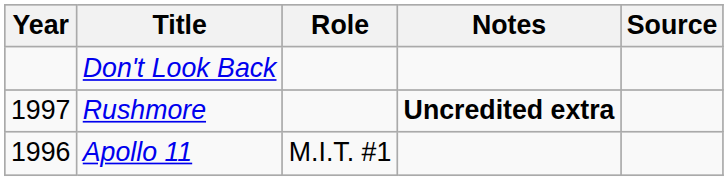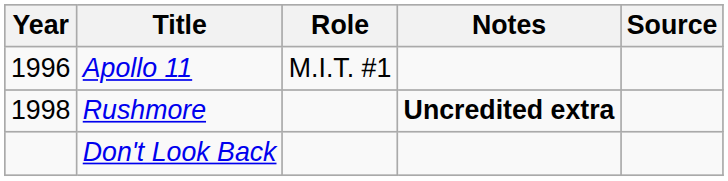 <table class="wikitable sortable plainrowheaders">
 <tr>
 <th>Year</th>
 <th>Title</th>
 <th>Role</th>
 <th class="unsortable">Notes</th>
 <th class="unsortable">Source</th>
 </tr>
 <tr>
+<td>1996</td>
+<td><em><a href='#'>Apollo 11</a></em></td>
+<td>M.I.T. #1</td>
+<td></td>
+<td></td>
+</tr>
+<tr>
+<td>1998</td>
+<td><em><a href='#'>Rushmore</a></em></td>
+<td></td>
+<td><strong>Uncredited extra</strong></td>
+<td></td>
+</tr>
+<tr>
 <td></td>
 <td><em><a href='#'>Don't Look Back</a></em></td>
 <td></td>
 <td></td>
 <td></td>
 </tr>
-<tr>
-<td>1997</td>
-<td><em><a href='#'>Rushmore</a></em></td>
-<td></td>
-<td><strong>Uncredited extra</strong></td>
-<td></td>
-</tr>
-<tr>
-<td>1996</td>
-<td><em><a href='#'>Apollo 11</a></em></td>
-<td>M.I.T. #1</td>
-<td></td>
-<td></td>
-</tr>
 </table>
